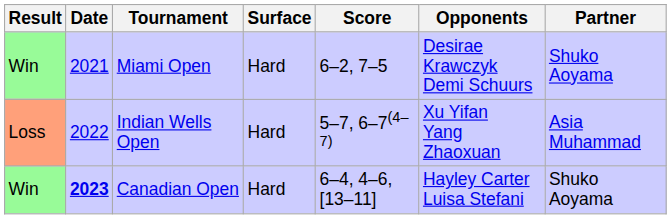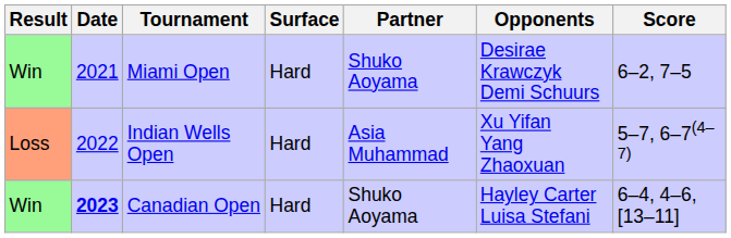 <table class="sortable wikitable">
 <tr>
 <th>Result</th>
 <th>Date</th>
 <th>Tournament</th>
 <th>Surface</th>
+<th>Partner</th>
+<th>Opponents</th>
 <th class="unsortable">Score</th>
-<th>Opponents</th>
-<th>Partner</th>
 </tr>
 <tr bgcolor=CCCCFF>
 <td bgcolor=98FB98>Win</td>
 <td><a href='#'>2021</a></td>
 <td><a href='#'>Miami Open</a></td>
 <td>Hard</td>
+<td> <a href='#'>Shuko Aoyama</a></td>
+<td> <a href='#'>Desirae Krawczyk</a> <br>  <a href='#'>Demi Schuurs</a></td>
 <td>6–2, 7–5</td>
-<td> <a href='#'>Desirae Krawczyk</a> <br>  <a href='#'>Demi Schuurs</a></td>
-<td> <a href='#'>Shuko Aoyama</a></td>
 </tr>
 <tr bgcolor=CCCCFF>
 <td bgcolor=FFA07A>Loss</td>
 <td><a href='#'>2022</a></td>
 <td><a href='#'>Indian Wells Open</a></td>
 <td>Hard</td>
+<td> <a href='#'>Asia Muhammad</a></td>
+<td> <a href='#'>Xu Yifan</a> <br>  <a href='#'>Yang Zhaoxuan</a></td>
 <td>5–7, 6–7<sup>(4–7)</sup></td>
-<td> <a href='#'>Xu Yifan</a> <br>  <a href='#'>Yang Zhaoxuan</a></td>
-<td> <a href='#'>Asia Muhammad</a></td>
 </tr>
 <tr bgcolor=CCCCFF>
 <td bgcolor=98FB98>Win</td>
 <td><strong><a href='#'>2023</a></strong></td>
 <td><a href='#'>Canadian Open</a></td>
 <td>Hard</td>
+<td> Shuko Aoyama</td>
+<td> <a href='#'>Hayley Carter</a> <br>  <a href='#'>Luisa Stefani</a></td>
 <td>6–4, 4–6, [13–11]</td>
-<td> <a href='#'>Hayley Carter</a> <br>  <a href='#'>Luisa Stefani</a></td>
-<td> Shuko Aoyama</td>
 </tr>
 </table>
